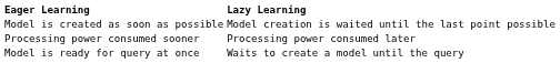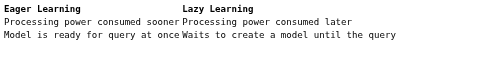 <table>
 <tr>
 <td><strong>Eager Learning</strong></td>
 <td><strong>Lazy Learning</strong></td>
-</tr>
-<tr>
-<td>Model is created as soon as possible</td>
-<td>Model creation is waited until the last point possible</td>
 </tr>
 <tr>
 <td>Processing power consumed sooner</td>
 <td>Processing power consumed later</td>
 </tr>
 <tr>
 <td>Model is ready for query at once</td>
 <td>Waits to create a model until the query</td>
 </tr>
 <tr>
 </tr>
 </table>
